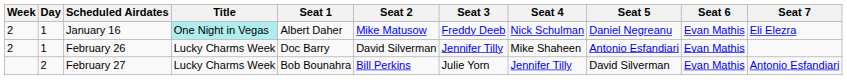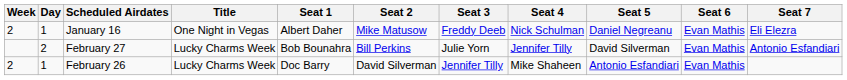 <table class="wikitable" >
 <tr>
 <th>Week</th>
 <th>Day</th>
 <th>Scheduled Airdates</th>
 <th>Title</th>
 <th>Seat 1</th>
 <th>Seat 2</th>
 <th>Seat 3</th>
 <th>Seat 4</th>
 <th>Seat 5</th>
 <th>Seat 6</th>
 <th>Seat 7</th>
 </tr>
 <tr>
 <td>2</td>
 <td>1</td>
 <td>January 16</td>
-<td style="background: paleturquoise;">One Night in Vegas</td>
+<td>One Night in Vegas</td>
 <td>Albert Daher</td>
 <td><a href='#'>Mike Matusow</a></td>
 <td><a href='#'>Freddy Deeb</a></td>
 <td><a href='#'>Nick Schulman</a></td>
 <td><a href='#'>Daniel Negreanu</a></td>
 <td><a href='#'>Evan Mathis</a></td>
 <td><a href='#'>Eli Elezra</a></td>
+</tr>
+<tr>
+<td></td>
+<td>2</td>
+<td>February 27</td>
+<td>Lucky Charms Week</td>
+<td>Bob Bounahra</td>
+<td><a href='#'>Bill Perkins</a></td>
+<td>Julie Yorn</td>
+<td><a href='#'>Jennifer Tilly</a></td>
+<td>David Silverman</td>
+<td><a href='#'>Evan Mathis</a></td>
+<td><a href='#'>Antonio Esfandiari</a></td>
 </tr>
 <tr>
 <td>2</td>
 <td>1</td>
 <td>February 26</td>
 <td>Lucky Charms Week</td>
 <td>Doc Barry</td>
 <td>David Silverman</td>
 <td><a href='#'>Jennifer Tilly</a></td>
 <td>Mike Shaheen</td>
 <td><a href='#'>Antonio Esfandiari</a></td>
 <td><a href='#'>Evan Mathis</a></td>
 <td></td>
 </tr>
-<tr>
-<td></td>
-<td>2</td>
-<td>February 27</td>
-<td>Lucky Charms Week</td>
-<td>Bob Bounahra</td>
-<td><a href='#'>Bill Perkins</a></td>
-<td>Julie Yorn</td>
-<td><a href='#'>Jennifer Tilly</a></td>
-<td>David Silverman</td>
-<td><a href='#'>Evan Mathis</a></td>
-<td><a href='#'>Antonio Esfandiari</a></td>
-</tr>
 </table>
